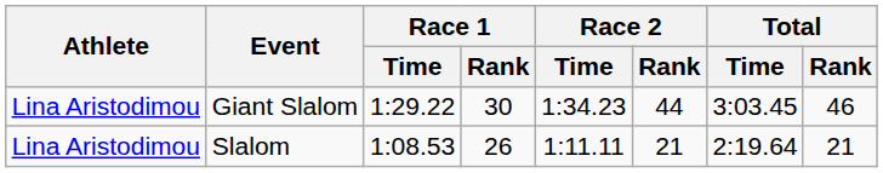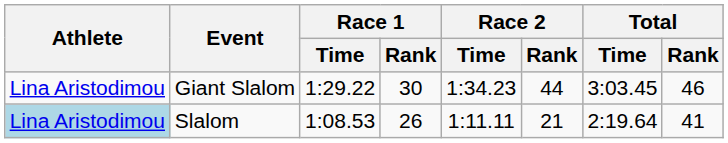 <table class="wikitable" style="font-size:90%">
 <tr>
 <th rowspan="2">Athlete</th>
 <th rowspan="2">Event</th>
 <th colspan="2">Race 1</th>
 <th colspan="2">Race 2</th>
 <th colspan="2">Total</th>
 </tr>
 <tr>
 <th>Time</th>
 <th>Rank</th>
 <th>Time</th>
 <th>Rank</th>
 <th>Time</th>
 <th>Rank</th>
 </tr>
 <tr>
 <td><a href='#'>Lina Aristodimou</a></td>
 <td>Giant Slalom</td>
 <td align="center">1:29.22</td>
 <td align="center">30</td>
 <td align="center">1:34.23</td>
 <td align="center">44</td>
 <td align="center">3:03.45</td>
 <td align="center">46</td>
 </tr>
 <tr>
-<td><a href='#'>Lina Aristodimou</a></td>
+<td style="background: lightblue;"><a href='#'>Lina Aristodimou</a></td>
 <td>Slalom</td>
 <td align="center">1:08.53</td>
 <td align="center">26</td>
 <td align="center">1:11.11</td>
 <td align="center">21</td>
 <td align="center">2:19.64</td>
-<td align="center">21</td>
+<td align="center">41</td>
 </tr>
 </table>
